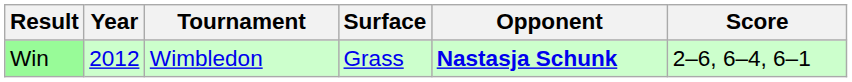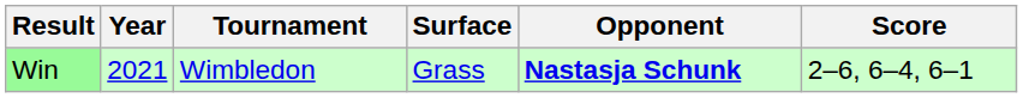 <table class="sortable wikitable">
 <tr>
 <th>Result</th>
 <th>Year</th>
 <th width=130>Tournament</th>
 <th>Surface</th>
 <th width=160>Opponent</th>
 <th width=120>Score</th>
 </tr>
 <tr bgcolor=ccffcc>
 <td style="background:#98fb98;">Win</td>
-<td><a href='#'>2012</a></td>
+<td><a href='#'>2021</a></td>
 <td><a href='#'>Wimbledon</a></td>
 <td><a href='#'>Grass</a></td>
 <td><strong> <a href='#'>Nastasja Schunk</a></strong></td>
 <td>2–6, 6–4, 6–1</td>
 </tr>
 </table>
